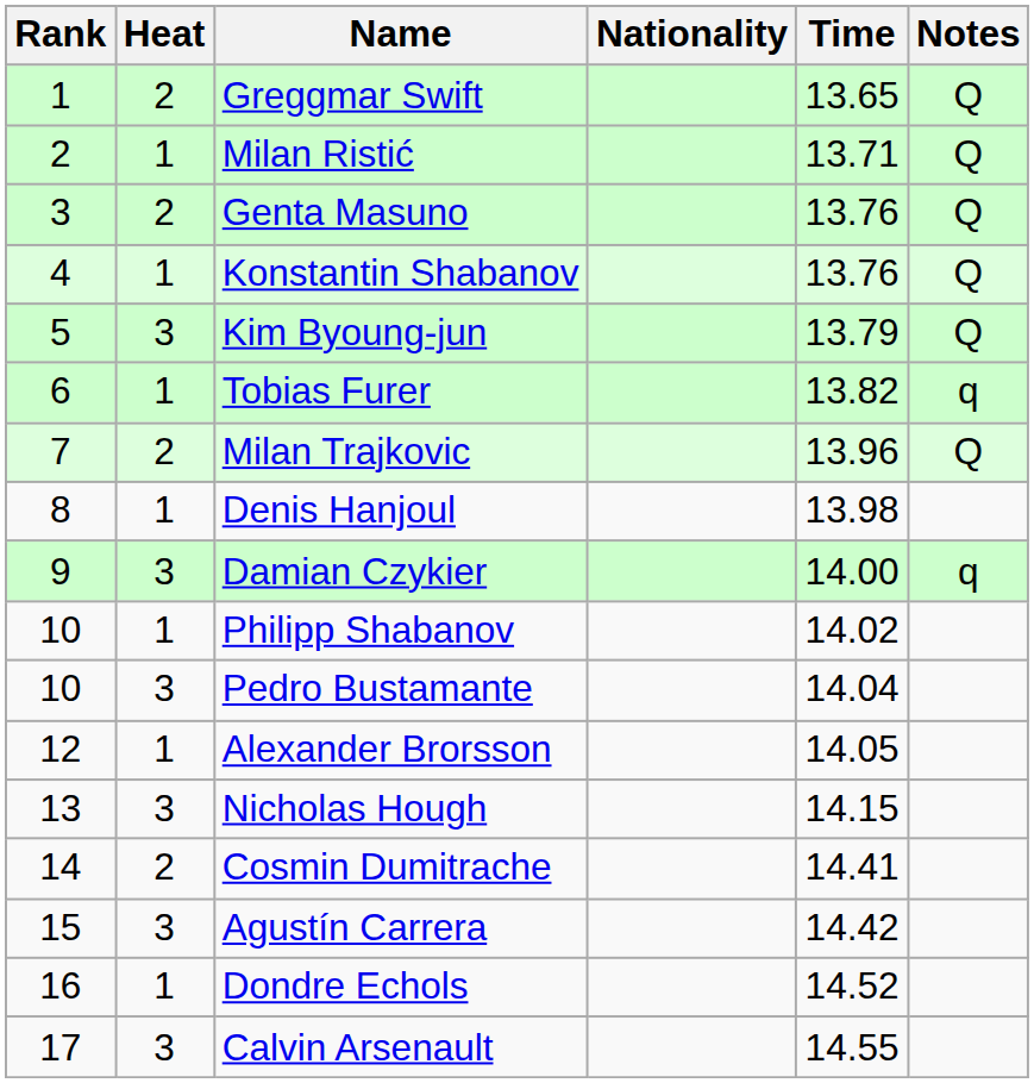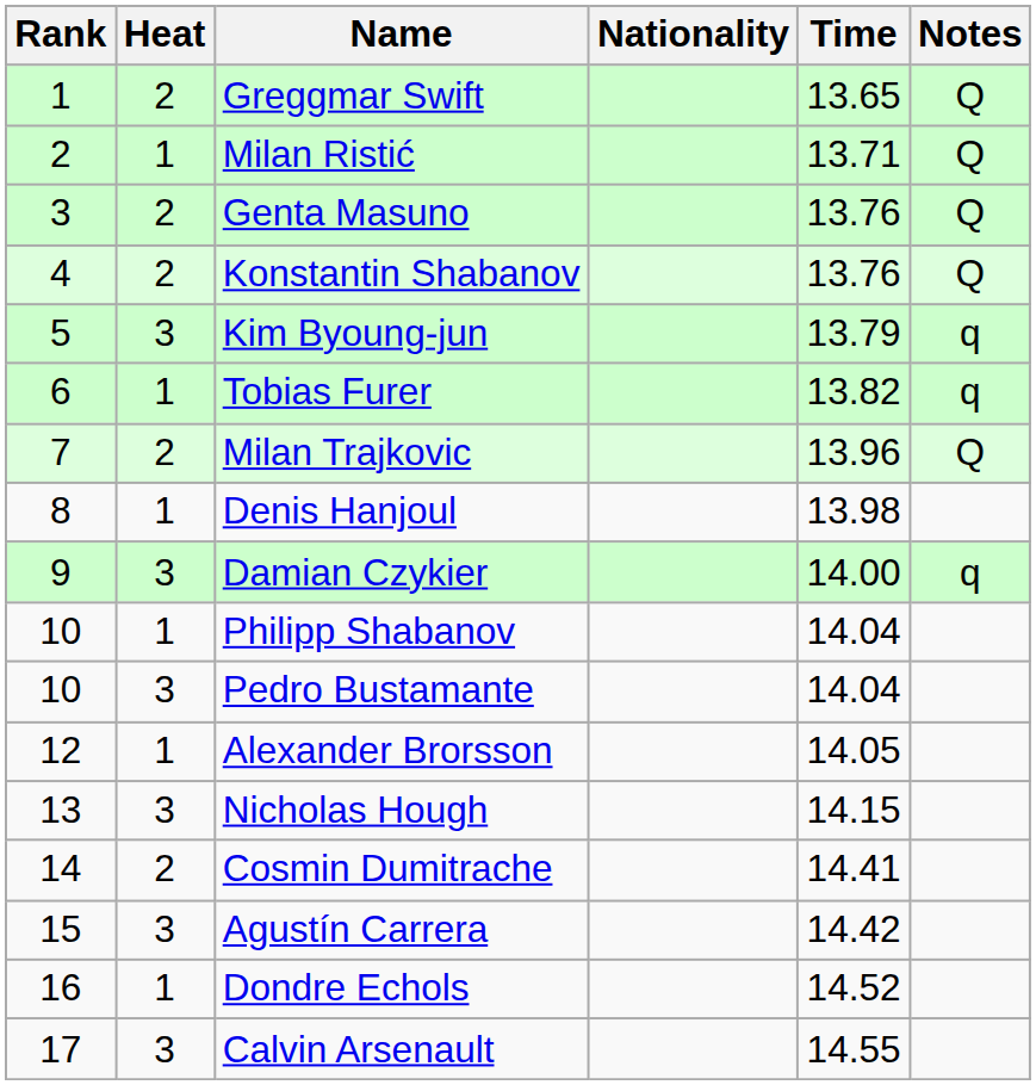 <table class="wikitable sortable" style="text-align:center">
 <tr>
 <th>Rank</th>
 <th>Heat</th>
 <th>Name</th>
 <th>Nationality</th>
 <th>Time</th>
 <th>Notes</th>
 </tr>
 <tr bgcolor=ccffcc>
 <td>1</td>
 <td>2</td>
 <td align=left><a href='#'>Greggmar Swift</a></td>
 <td align=left></td>
 <td>13.65</td>
 <td>Q</td>
 </tr>
 <tr bgcolor=ccffcc>
 <td>2</td>
 <td>1</td>
 <td align=left><a href='#'>Milan Ristić</a></td>
 <td align=left></td>
 <td>13.71</td>
 <td>Q</td>
 </tr>
 <tr bgcolor=ccffcc>
 <td>3</td>
 <td>2</td>
 <td align=left><a href='#'>Genta Masuno</a></td>
 <td align=left></td>
 <td>13.76</td>
 <td>Q</td>
 </tr>
 <tr bgcolor=ddffdd>
 <td>4</td>
-<td>1</td>
+<td>2</td>
 <td align=left><a href='#'>Konstantin Shabanov</a></td>
 <td align=left></td>
 <td>13.76</td>
 <td>Q</td>
 </tr>
 <tr bgcolor=ccffcc>
 <td>5</td>
 <td>3</td>
 <td align=left><a href='#'>Kim Byoung-jun</a></td>
 <td align=left></td>
 <td>13.79</td>
-<td>Q</td>
+<td>q</td>
 </tr>
 <tr bgcolor=ccffcc>
 <td>6</td>
 <td>1</td>
 <td align=left><a href='#'>Tobias Furer</a></td>
 <td align=left></td>
 <td>13.82</td>
 <td>q</td>
 </tr>
 <tr bgcolor=ddffdd>
 <td>7</td>
 <td>2</td>
 <td align=left><a href='#'>Milan Trajkovic</a></td>
 <td align=left></td>
 <td>13.96</td>
 <td>Q</td>
 </tr>
 <tr>
 <td>8</td>
 <td>1</td>
 <td align=left><a href='#'>Denis Hanjoul</a></td>
 <td align=left></td>
 <td>13.98</td>
 <td></td>
 </tr>
 <tr bgcolor=ccffcc>
 <td>9</td>
 <td>3</td>
 <td align=left><a href='#'>Damian Czykier</a></td>
 <td align=left></td>
 <td>14.00</td>
 <td>q</td>
 </tr>
 <tr>
 <td>10</td>
 <td>1</td>
 <td align=left><a href='#'>Philipp Shabanov</a></td>
 <td align=left></td>
-<td>14.02</td>
+<td>14.04</td>
 <td></td>
 </tr>
 <tr>
 <td>10</td>
 <td>3</td>
 <td align=left><a href='#'>Pedro Bustamante</a></td>
 <td align=left></td>
 <td>14.04</td>
 <td></td>
 </tr>
 <tr>
 <td>12</td>
 <td>1</td>
 <td align=left><a href='#'>Alexander Brorsson</a></td>
 <td align=left></td>
 <td>14.05</td>
 <td></td>
 </tr>
 <tr>
 <td>13</td>
 <td>3</td>
 <td align=left><a href='#'>Nicholas Hough</a></td>
 <td align=left></td>
 <td>14.15</td>
 <td></td>
 </tr>
 <tr>
 <td>14</td>
 <td>2</td>
 <td align=left><a href='#'>Cosmin Dumitrache</a></td>
 <td align=left></td>
 <td>14.41</td>
 <td></td>
 </tr>
 <tr>
 <td>15</td>
 <td>3</td>
 <td align=left><a href='#'>Agustín Carrera</a></td>
 <td align=left></td>
 <td>14.42</td>
 <td></td>
 </tr>
 <tr>
 <td>16</td>
 <td>1</td>
 <td align=left><a href='#'>Dondre Echols</a></td>
 <td align=left></td>
 <td>14.52</td>
 <td></td>
 </tr>
 <tr>
 <td>17</td>
 <td>3</td>
 <td align=left><a href='#'>Calvin Arsenault</a></td>
 <td align=left></td>
 <td>14.55</td>
 <td></td>
 </tr>
 </table>
